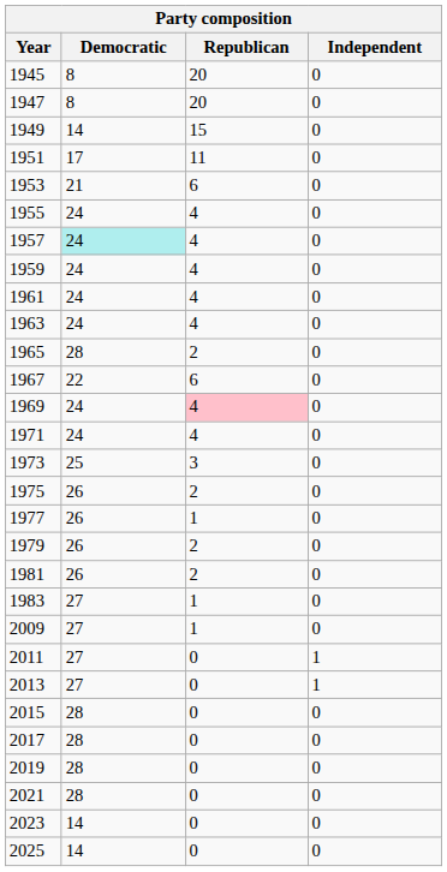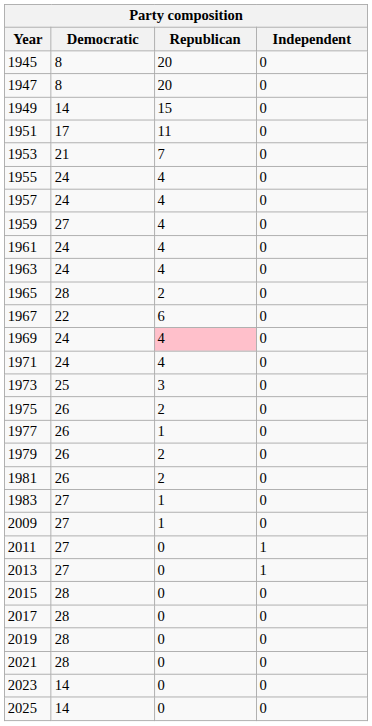 <table class="wikitable" class="wikitable mw-collapsible mw-collapsed" width="400px">
 <tr>
 <th colspan=4>Party composition</th>
 </tr>
 <tr>
 <th>Year</th>
 <th>Democratic</th>
 <th>Republican</th>
 <th>Independent</th>
 </tr>
 <tr>
 <td>1945</td>
 <td>8</td>
 <td>20</td>
 <td>0</td>
 </tr>
 <tr>
 <td>1947</td>
 <td>8</td>
 <td>20</td>
 <td>0</td>
 </tr>
 <tr>
 <td>1949</td>
 <td>14</td>
 <td>15</td>
 <td>0</td>
 </tr>
 <tr>
 <td>1951</td>
 <td>17</td>
 <td>11</td>
 <td>0</td>
 </tr>
 <tr>
 <td>1953</td>
 <td>21</td>
-<td>6</td>
+<td>7</td>
 <td>0</td>
 </tr>
 <tr>
 <td>1955</td>
 <td>24</td>
 <td>4</td>
 <td>0</td>
 </tr>
 <tr>
 <td>1957</td>
-<td style="background: paleturquoise;">24</td>
+<td>24</td>
 <td>4</td>
 <td>0</td>
 </tr>
 <tr>
 <td>1959</td>
-<td>24</td>
+<td>27</td>
 <td>4</td>
 <td>0</td>
 </tr>
 <tr>
 <td>1961</td>
 <td>24</td>
 <td>4</td>
 <td>0</td>
 </tr>
 <tr>
 <td>1963</td>
 <td>24</td>
 <td>4</td>
 <td>0</td>
 </tr>
 <tr>
 <td>1965</td>
 <td>28</td>
 <td>2</td>
 <td>0</td>
 </tr>
 <tr>
 <td>1967</td>
 <td>22</td>
 <td>6</td>
 <td>0</td>
 </tr>
 <tr>
 <td>1969</td>
 <td>24</td>
 <td style="background: pink;">4</td>
 <td>0</td>
 </tr>
 <tr>
 <td>1971</td>
 <td>24</td>
 <td>4</td>
 <td>0</td>
 </tr>
 <tr>
 <td>1973</td>
 <td>25</td>
 <td>3</td>
 <td>0</td>
 </tr>
 <tr>
 <td>1975</td>
 <td>26</td>
 <td>2</td>
 <td>0</td>
 </tr>
 <tr>
 <td>1977</td>
 <td>26</td>
 <td>1</td>
 <td>0</td>
 </tr>
 <tr>
 <td>1979</td>
 <td>26</td>
 <td>2</td>
 <td>0</td>
 </tr>
 <tr>
 <td>1981</td>
 <td>26</td>
 <td>2</td>
 <td>0</td>
 </tr>
 <tr>
 <td>1983</td>
 <td>27</td>
 <td>1</td>
 <td>0</td>
 </tr>
 <tr>
 <td>2009</td>
 <td>27</td>
 <td>1</td>
 <td>0</td>
 </tr>
 <tr>
 <td>2011</td>
 <td>27</td>
 <td>0</td>
 <td>1</td>
 </tr>
 <tr>
 <td>2013</td>
 <td>27</td>
 <td>0</td>
 <td>1</td>
 </tr>
 <tr>
 <td>2015</td>
 <td>28</td>
 <td>0</td>
 <td>0</td>
 </tr>
 <tr>
 <td>2017</td>
 <td>28</td>
 <td>0</td>
 <td>0</td>
 </tr>
 <tr>
 <td>2019</td>
 <td>28</td>
 <td>0</td>
 <td>0</td>
 </tr>
 <tr>
 <td>2021</td>
 <td>28</td>
 <td>0</td>
 <td>0</td>
 </tr>
 <tr>
 <td>2023</td>
 <td>14</td>
 <td>0</td>
 <td>0</td>
 </tr>
 <tr>
 <td>2025</td>
 <td>14</td>
 <td>0</td>
 <td>0</td>
 </tr>
 </table>
